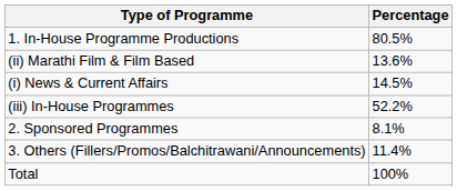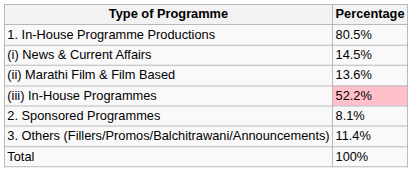 <table class="wikitable">
 <tr>
 <th>Type of Programme</th>
 <th>Percentage</th>
 </tr>
 <tr>
 <td>1. In-House Programme Productions</td>
 <td>80.5%</td>
 </tr>
 <tr>
+<td>(i) News & Current Affairs</td>
+<td>14.5%</td>
+</tr>
+<tr>
 <td>(ii) Marathi Film & Film Based</td>
 <td>13.6%</td>
 </tr>
 <tr>
-<td>(i) News & Current Affairs</td>
-<td>14.5%</td>
-</tr>
-<tr>
 <td>(iii) In-House Programmes</td>
-<td>52.2%</td>
+<td style="background: pink;">52.2%</td>
 </tr>
 <tr>
 <td>2. Sponsored Programmes</td>
 <td>8.1%</td>
 </tr>
 <tr>
 <td>3. Others (Fillers/Promos/Balchitrawani/Announcements)</td>
 <td>11.4%</td>
 </tr>
 <tr>
 <td>Total</td>
 <td>100%</td>
 </tr>
 </table>
